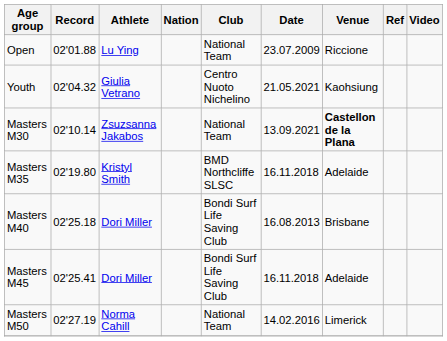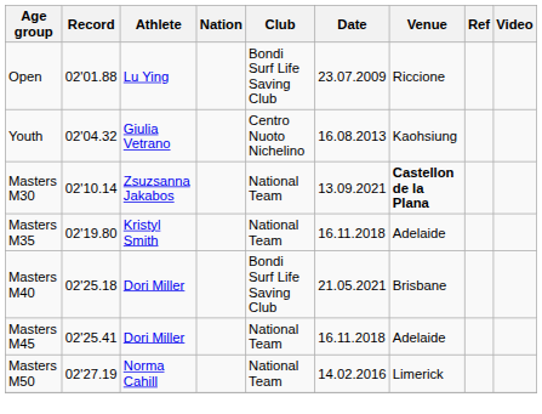 <table class="wikitable" style="font-size:95%; width: 95%;">
 <tr>
 <th>Age group</th>
 <th>Record</th>
 <th>Athlete</th>
 <th>Nation</th>
 <th>Club</th>
 <th>Date</th>
 <th>Venue</th>
 <th>Ref</th>
 <th>Video</th>
 </tr>
 <tr>
 <td>Open</td>
 <td>02'01.88</td>
 <td><a href='#'>Lu Ying</a></td>
 <td></td>
-<td>National Team</td>
+<td>Bondi Surf Life Saving Club</td>
 <td>23.07.2009</td>
 <td>Riccione</td>
 <td></td>
 <td></td>
 </tr>
 <tr>
 <td>Youth</td>
 <td>02'04.32</td>
 <td><a href='#'>Giulia Vetrano</a></td>
 <td></td>
 <td>Centro Nuoto Nichelino</td>
-<td>21.05.2021</td>
+<td>16.08.2013</td>
 <td>Kaohsiung</td>
 <td></td>
 <td></td>
 </tr>
 <tr>
 <td>Masters M30</td>
 <td>02'10.14</td>
 <td><a href='#'>Zsuzsanna Jakabos</a></td>
 <td></td>
 <td>National Team</td>
 <td>13.09.2021</td>
 <td><strong>Castellon de la Plana</strong></td>
 <td></td>
 <td></td>
 </tr>
 <tr>
 <td>Masters M35</td>
 <td>02'19.80</td>
 <td><a href='#'>Kristyl Smith</a></td>
 <td></td>
-<td>BMD Northcliffe SLSC</td>
+<td>National Team</td>
 <td>16.11.2018</td>
 <td>Adelaide</td>
 <td></td>
 <td></td>
 </tr>
 <tr>
 <td>Masters M40</td>
 <td>02'25.18</td>
 <td><a href='#'>Dori Miller</a></td>
 <td></td>
 <td>Bondi Surf Life Saving Club</td>
-<td>16.08.2013</td>
+<td>21.05.2021</td>
 <td>Brisbane</td>
 <td></td>
 <td></td>
 </tr>
 <tr>
 <td>Masters M45</td>
 <td>02'25.41</td>
 <td><a href='#'>Dori Miller</a></td>
 <td></td>
-<td>Bondi Surf Life Saving Club</td>
+<td>National Team</td>
 <td>16.11.2018</td>
 <td>Adelaide</td>
 <td></td>
 <td></td>
 </tr>
 <tr>
 <td>Masters M50</td>
 <td>02'27.19</td>
 <td><a href='#'>Norma Cahill</a></td>
 <td></td>
 <td>National Team</td>
 <td>14.02.2016</td>
 <td>Limerick</td>
 <td></td>
 <td></td>
 </tr>
 <tr>
 </tr>
 <tr style="background:#f0f0f0;">
 </tr>
 </table>
